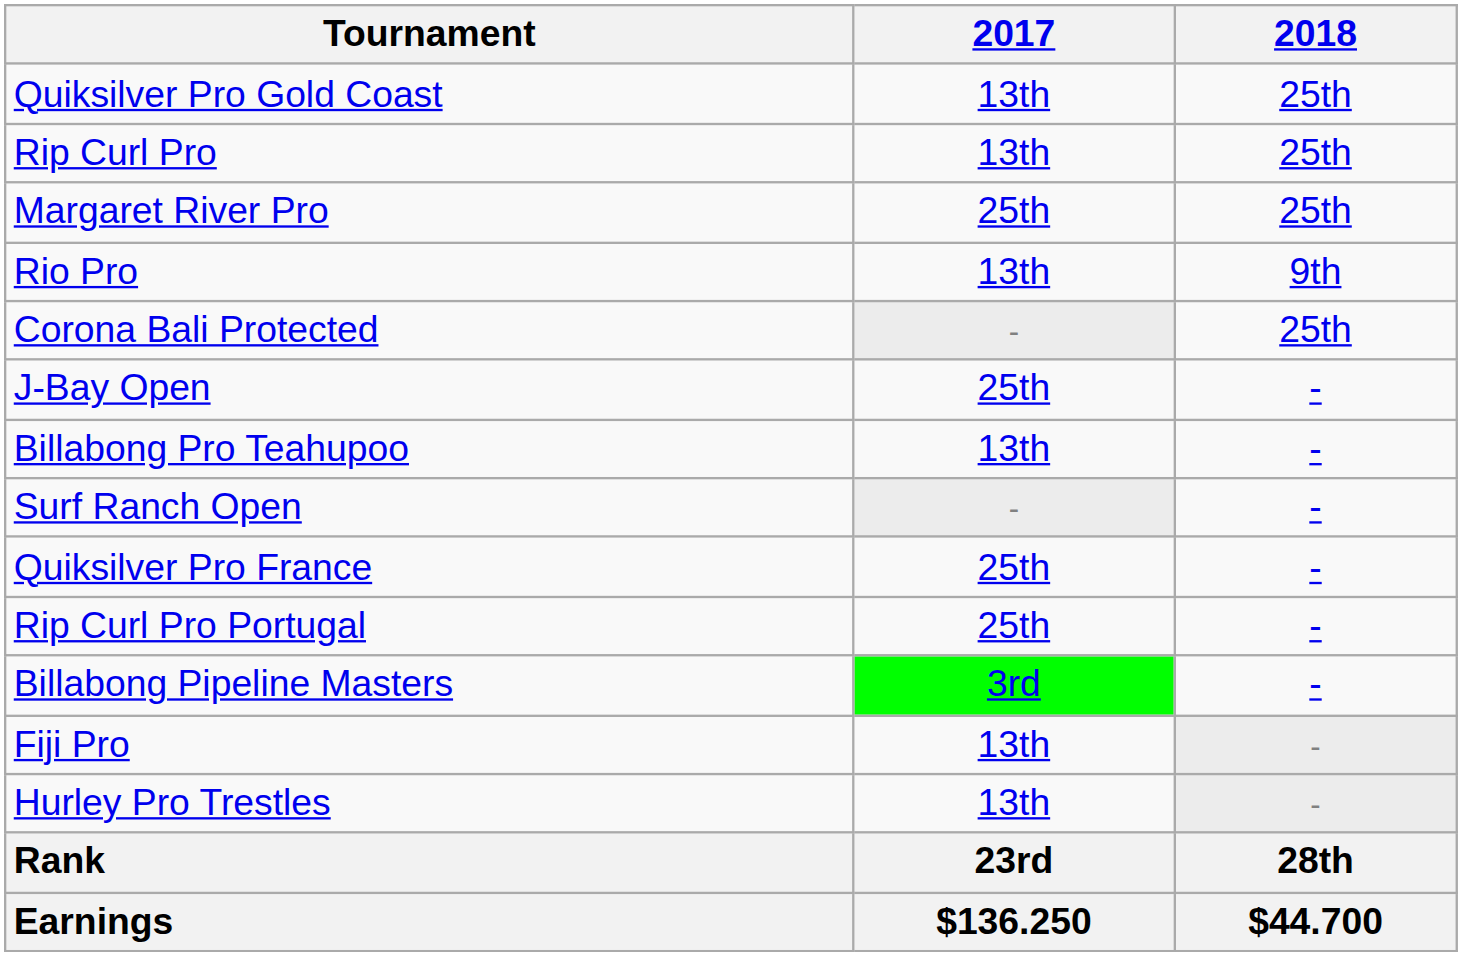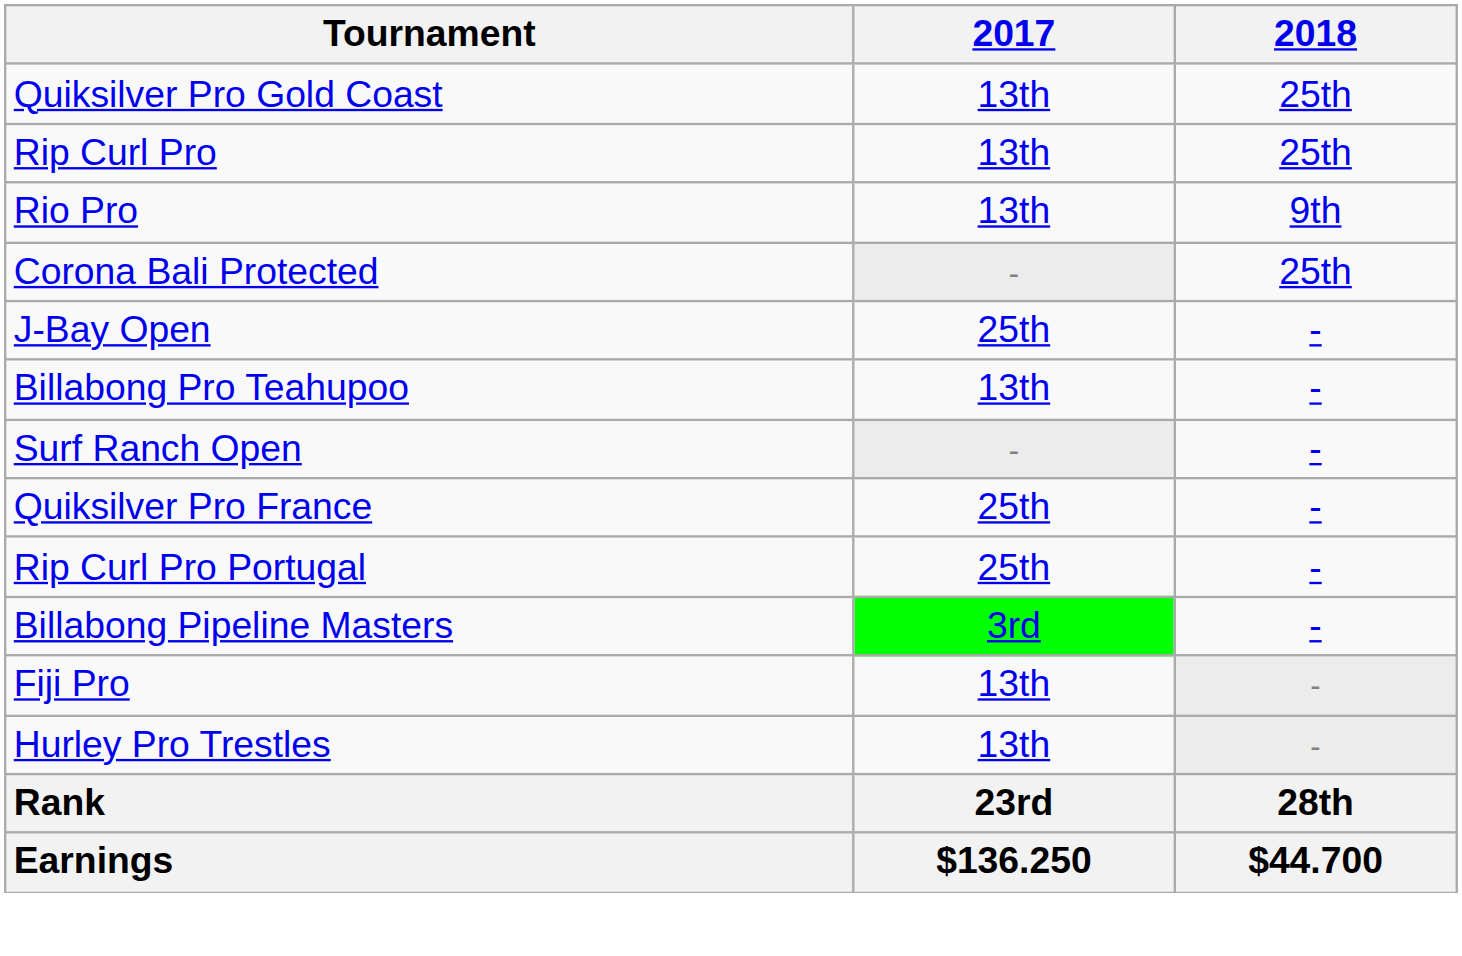 <table class=wikitable style="width:100%; text-align: center">
 <tr>
 <th>Tournament</th>
 <th><a href='#'>2017</a></th>
 <th><a href='#'>2018</a></th>
 </tr>
 <tr>
 <td style="text-align:left"><a href='#'>Quiksilver Pro Gold Coast</a></td>
 <td><a href='#'>13th</a></td>
 <td><a href='#'>25th</a></td>
 </tr>
 <tr>
 <td style="text-align:left"><a href='#'>Rip Curl Pro</a></td>
 <td><a href='#'>13th</a></td>
-<td><a href='#'>25th</a></td>
-</tr>
-<tr>
-<td style="text-align:left"><a href='#'>Margaret River Pro</a></td>
-<td><a href='#'>25th</a></td>
 <td><a href='#'>25th</a></td>
 </tr>
 <tr>
 <td style="text-align:left"><a href='#'>Rio Pro</a></td>
 <td><a href='#'>13th</a></td>
 <td><a href='#'>9th</a></td>
 </tr>
 <tr>
 <td style="text-align:left"><a href='#'>Corona Bali Protected</a></td>
 <td style="background:#ececec; color:gray; text-align:center;" class="table-na"><small>-</small></td>
 <td><a href='#'>25th</a></td>
 </tr>
 <tr>
 <td style="text-align:left"><a href='#'>J-Bay Open</a></td>
 <td><a href='#'>25th</a></td>
 <td><a href='#'>-</a></td>
 </tr>
 <tr>
 <td style="text-align:left"><a href='#'>Billabong Pro Teahupoo</a></td>
 <td><a href='#'>13th</a></td>
 <td><a href='#'>-</a></td>
 </tr>
 <tr>
 <td style="text-align:left"><a href='#'>Surf Ranch Open</a></td>
 <td style="background:#ececec; color:gray; text-align:center;" class="table-na"><small>-</small></td>
 <td><a href='#'>-</a></td>
 </tr>
 <tr>
 <td style="text-align:left"><a href='#'>Quiksilver Pro France</a></td>
 <td><a href='#'>25th</a></td>
 <td><a href='#'>-</a></td>
 </tr>
 <tr>
 <td style="text-align:left"><a href='#'>Rip Curl Pro Portugal</a></td>
 <td><a href='#'>25th</a></td>
 <td><a href='#'>-</a></td>
 </tr>
 <tr>
 <td style="text-align:left"><a href='#'>Billabong Pipeline Masters</a></td>
 <td Bgcolor=Lime><a href='#'>3rd</a></td>
 <td><a href='#'>-</a></td>
 </tr>
 <tr>
 <td style="text-align:left"><a href='#'>Fiji Pro</a></td>
 <td><a href='#'>13th</a></td>
 <td style="background:#ececec; color:gray; text-align:center;" class="table-na"><small>-</small></td>
 </tr>
 <tr>
 <td style="text-align:left"><a href='#'>Hurley Pro Trestles</a></td>
 <td><a href='#'>13th</a></td>
 <td style="background:#ececec; color:gray; text-align:center;" class="table-na"><small>-</small></td>
 </tr>
 <tr>
 <th style=text-align:left>Rank</th>
 <th>23rd</th>
 <th>28th</th>
 </tr>
 <tr>
 <th style=text-align:left>Earnings</th>
 <th>$136.250</th>
 <th>$44.700</th>
 </tr>
 </table>
